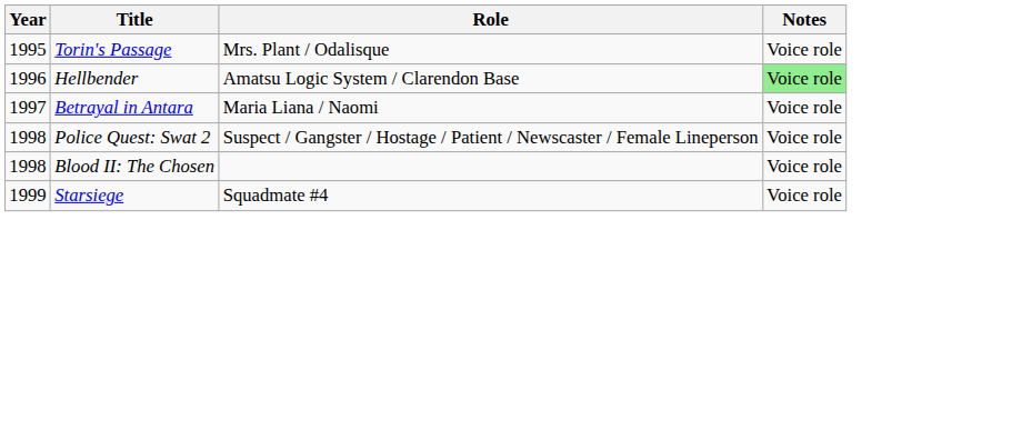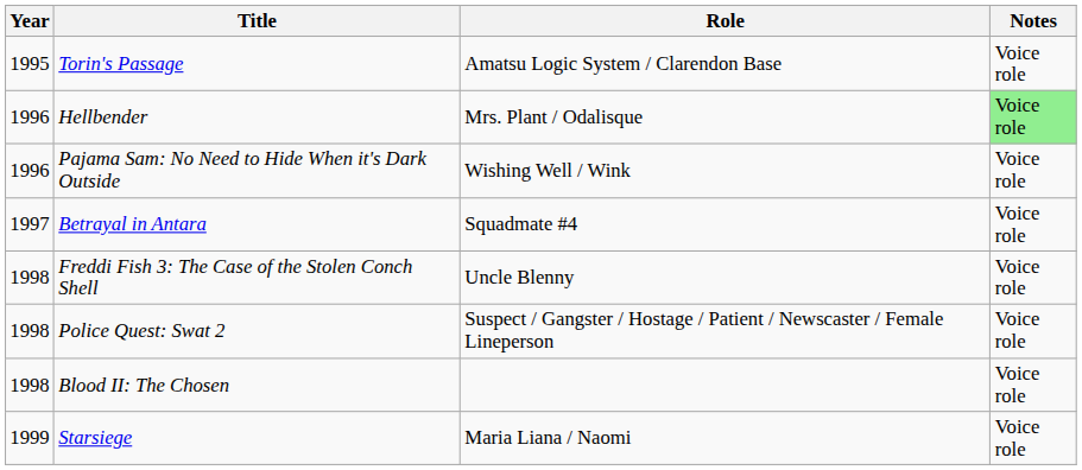 <table class="wikitable">
 <tr>
 <th>Year</th>
 <th>Title</th>
 <th>Role</th>
 <th>Notes</th>
 </tr>
 <tr>
 <td>1995</td>
 <td><em><a href='#'>Torin's Passage</a></em></td>
-<td>Mrs. Plant / Odalisque</td>
+<td>Amatsu Logic System / Clarendon Base</td>
 <td>Voice role</td>
 </tr>
 <tr>
 <td>1996</td>
 <td><em>Hellbender</em></td>
-<td>Amatsu Logic System / Clarendon Base</td>
+<td>Mrs. Plant / Odalisque</td>
 <td style="background: lightgreen;">Voice role</td>
+</tr>
+<tr>
+<td>1996</td>
+<td><em>Pajama Sam: No Need to Hide When it's Dark Outside</em></td>
+<td>Wishing Well / Wink</td>
+<td>Voice role</td>
 </tr>
 <tr>
 <td>1997</td>
 <td><em><a href='#'>Betrayal in Antara</a></em></td>
-<td>Maria Liana / Naomi</td>
+<td>Squadmate #4</td>
+<td>Voice role</td>
+</tr>
+<tr>
+<td>1998</td>
+<td><em>Freddi Fish 3: The Case of the Stolen Conch Shell</em></td>
+<td>Uncle Blenny</td>
 <td>Voice role</td>
 </tr>
 <tr>
 <td>1998</td>
 <td><em>Police Quest: Swat 2</em></td>
 <td>Suspect / Gangster / Hostage / Patient / Newscaster / Female Lineperson</td>
 <td>Voice role</td>
 </tr>
 <tr>
 <td>1998</td>
 <td><em>Blood II: The Chosen</em></td>
 <td></td>
 <td>Voice role</td>
 </tr>
 <tr>
 <td>1999</td>
 <td><em><a href='#'>Starsiege</a></em></td>
-<td>Squadmate #4</td>
+<td>Maria Liana / Naomi</td>
 <td>Voice role</td>
 </tr>
 </table>
